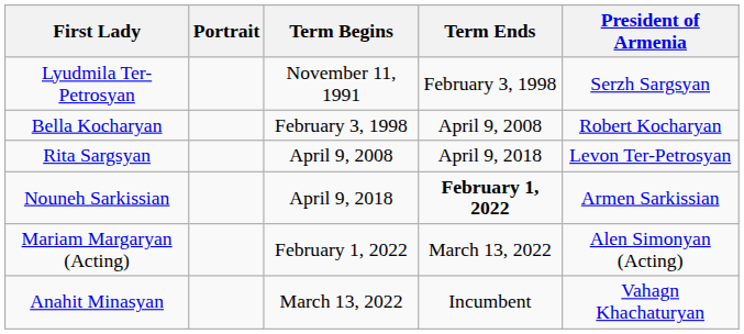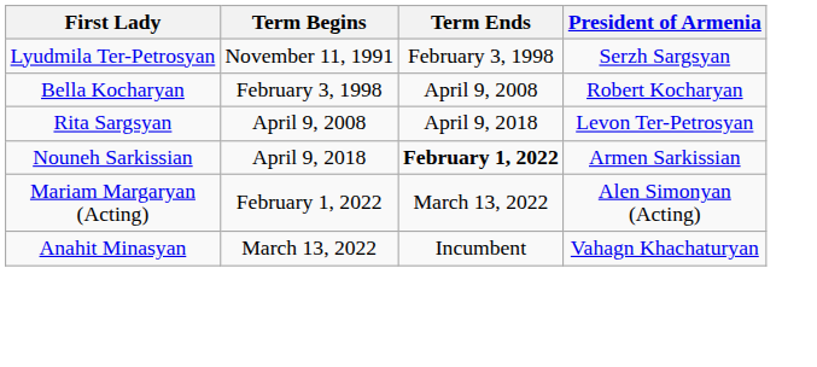 <table class="wikitable" style="text-align:center">
 <tr>
 <th>First Lady</th>
-<th>Portrait</th>
 <th>Term Begins</th>
 <th>Term Ends</th>
 <th><a href='#'>President of Armenia</a></th>
 </tr>
 <tr>
 <td><a href='#'>Lyudmila Ter-Petrosyan</a></td>
-<td></td>
 <td>November 11, 1991</td>
 <td>February 3, 1998</td>
 <td><a href='#'>Serzh Sargsyan</a></td>
 </tr>
 <tr>
 <td><a href='#'>Bella Kocharyan</a></td>
-<td></td>
 <td>February 3, 1998</td>
 <td>April 9, 2008</td>
 <td><a href='#'>Robert Kocharyan</a></td>
 </tr>
 <tr>
 <td><a href='#'>Rita Sargsyan</a></td>
-<td></td>
 <td>April 9, 2008</td>
 <td>April 9, 2018</td>
 <td><a href='#'>Levon Ter-Petrosyan</a></td>
 </tr>
 <tr>
 <td><a href='#'>Nouneh Sarkissian</a></td>
-<td></td>
 <td>April 9, 2018</td>
 <td><strong>February 1, 2022</strong></td>
 <td><a href='#'>Armen Sarkissian</a></td>
 </tr>
 <tr>
 <td><a href='#'>Mariam Margaryan</a><br>(Acting)</td>
-<td></td>
 <td>February 1, 2022</td>
 <td>March 13, 2022</td>
 <td><a href='#'>Alen Simonyan</a><br>(Acting)</td>
 </tr>
 <tr>
 <td><a href='#'>Anahit Minasyan</a></td>
-<td></td>
 <td>March 13, 2022</td>
 <td>Incumbent</td>
 <td><a href='#'>Vahagn Khachaturyan</a></td>
 </tr>
 </table>
